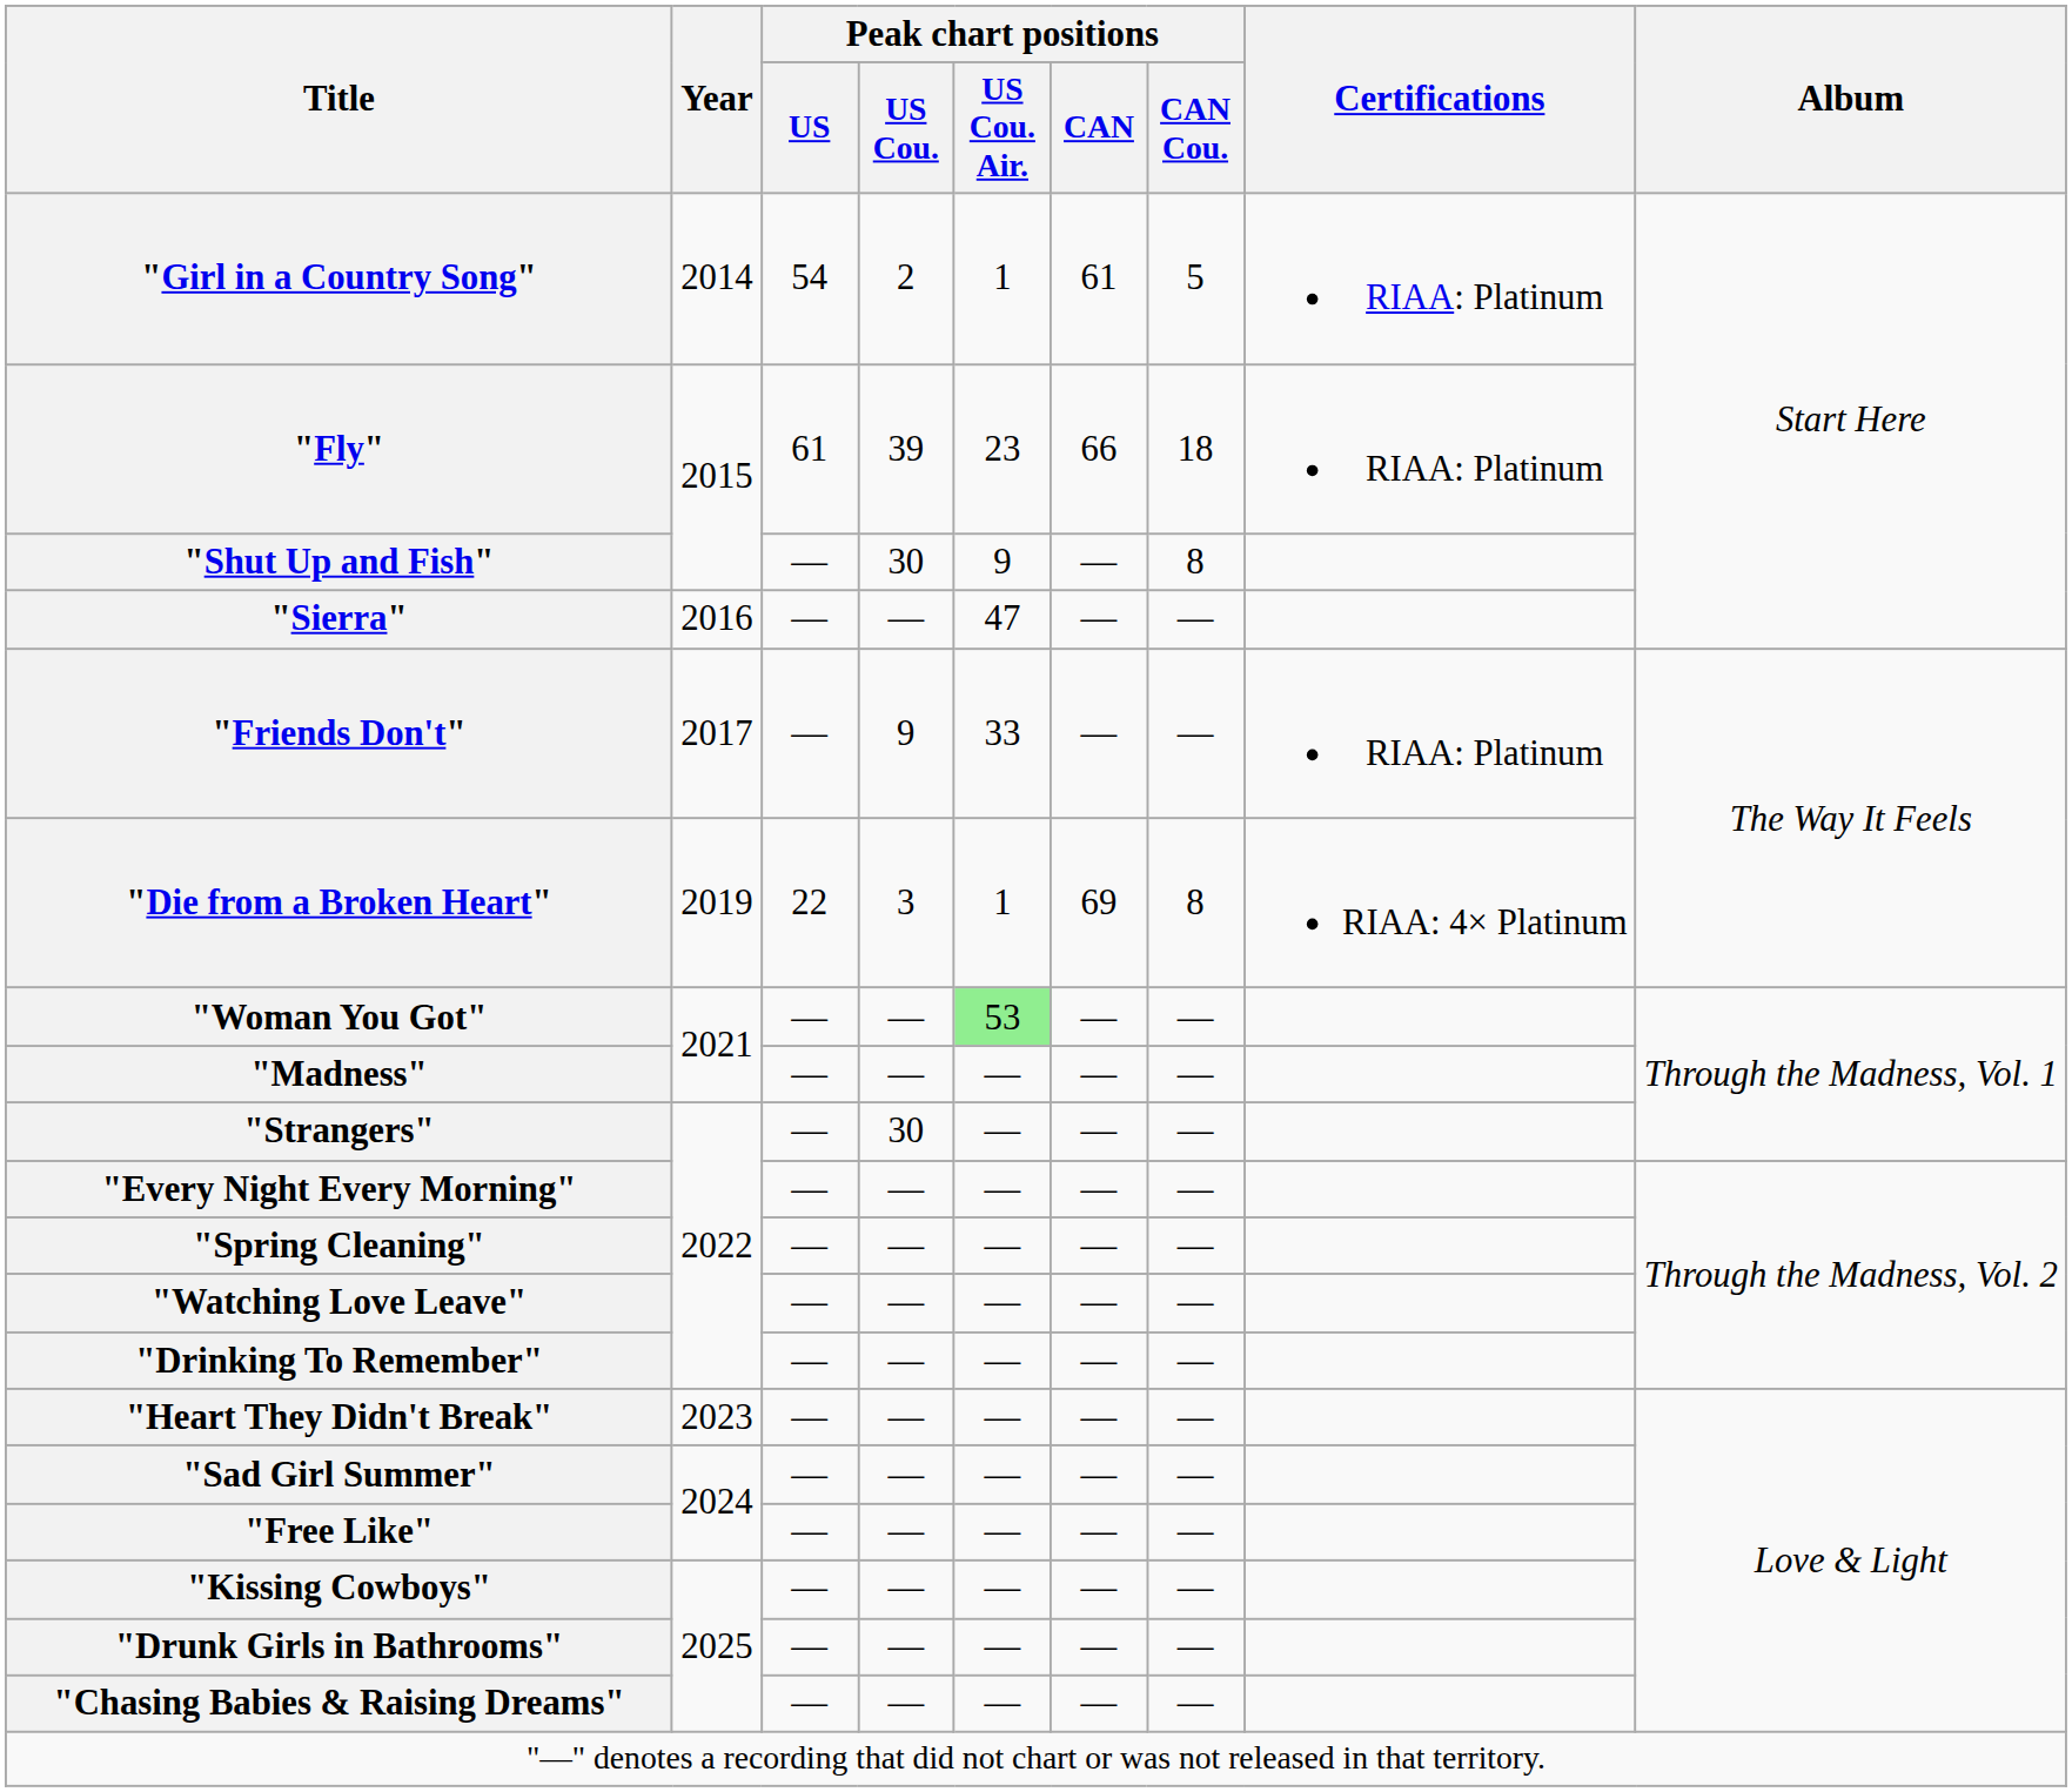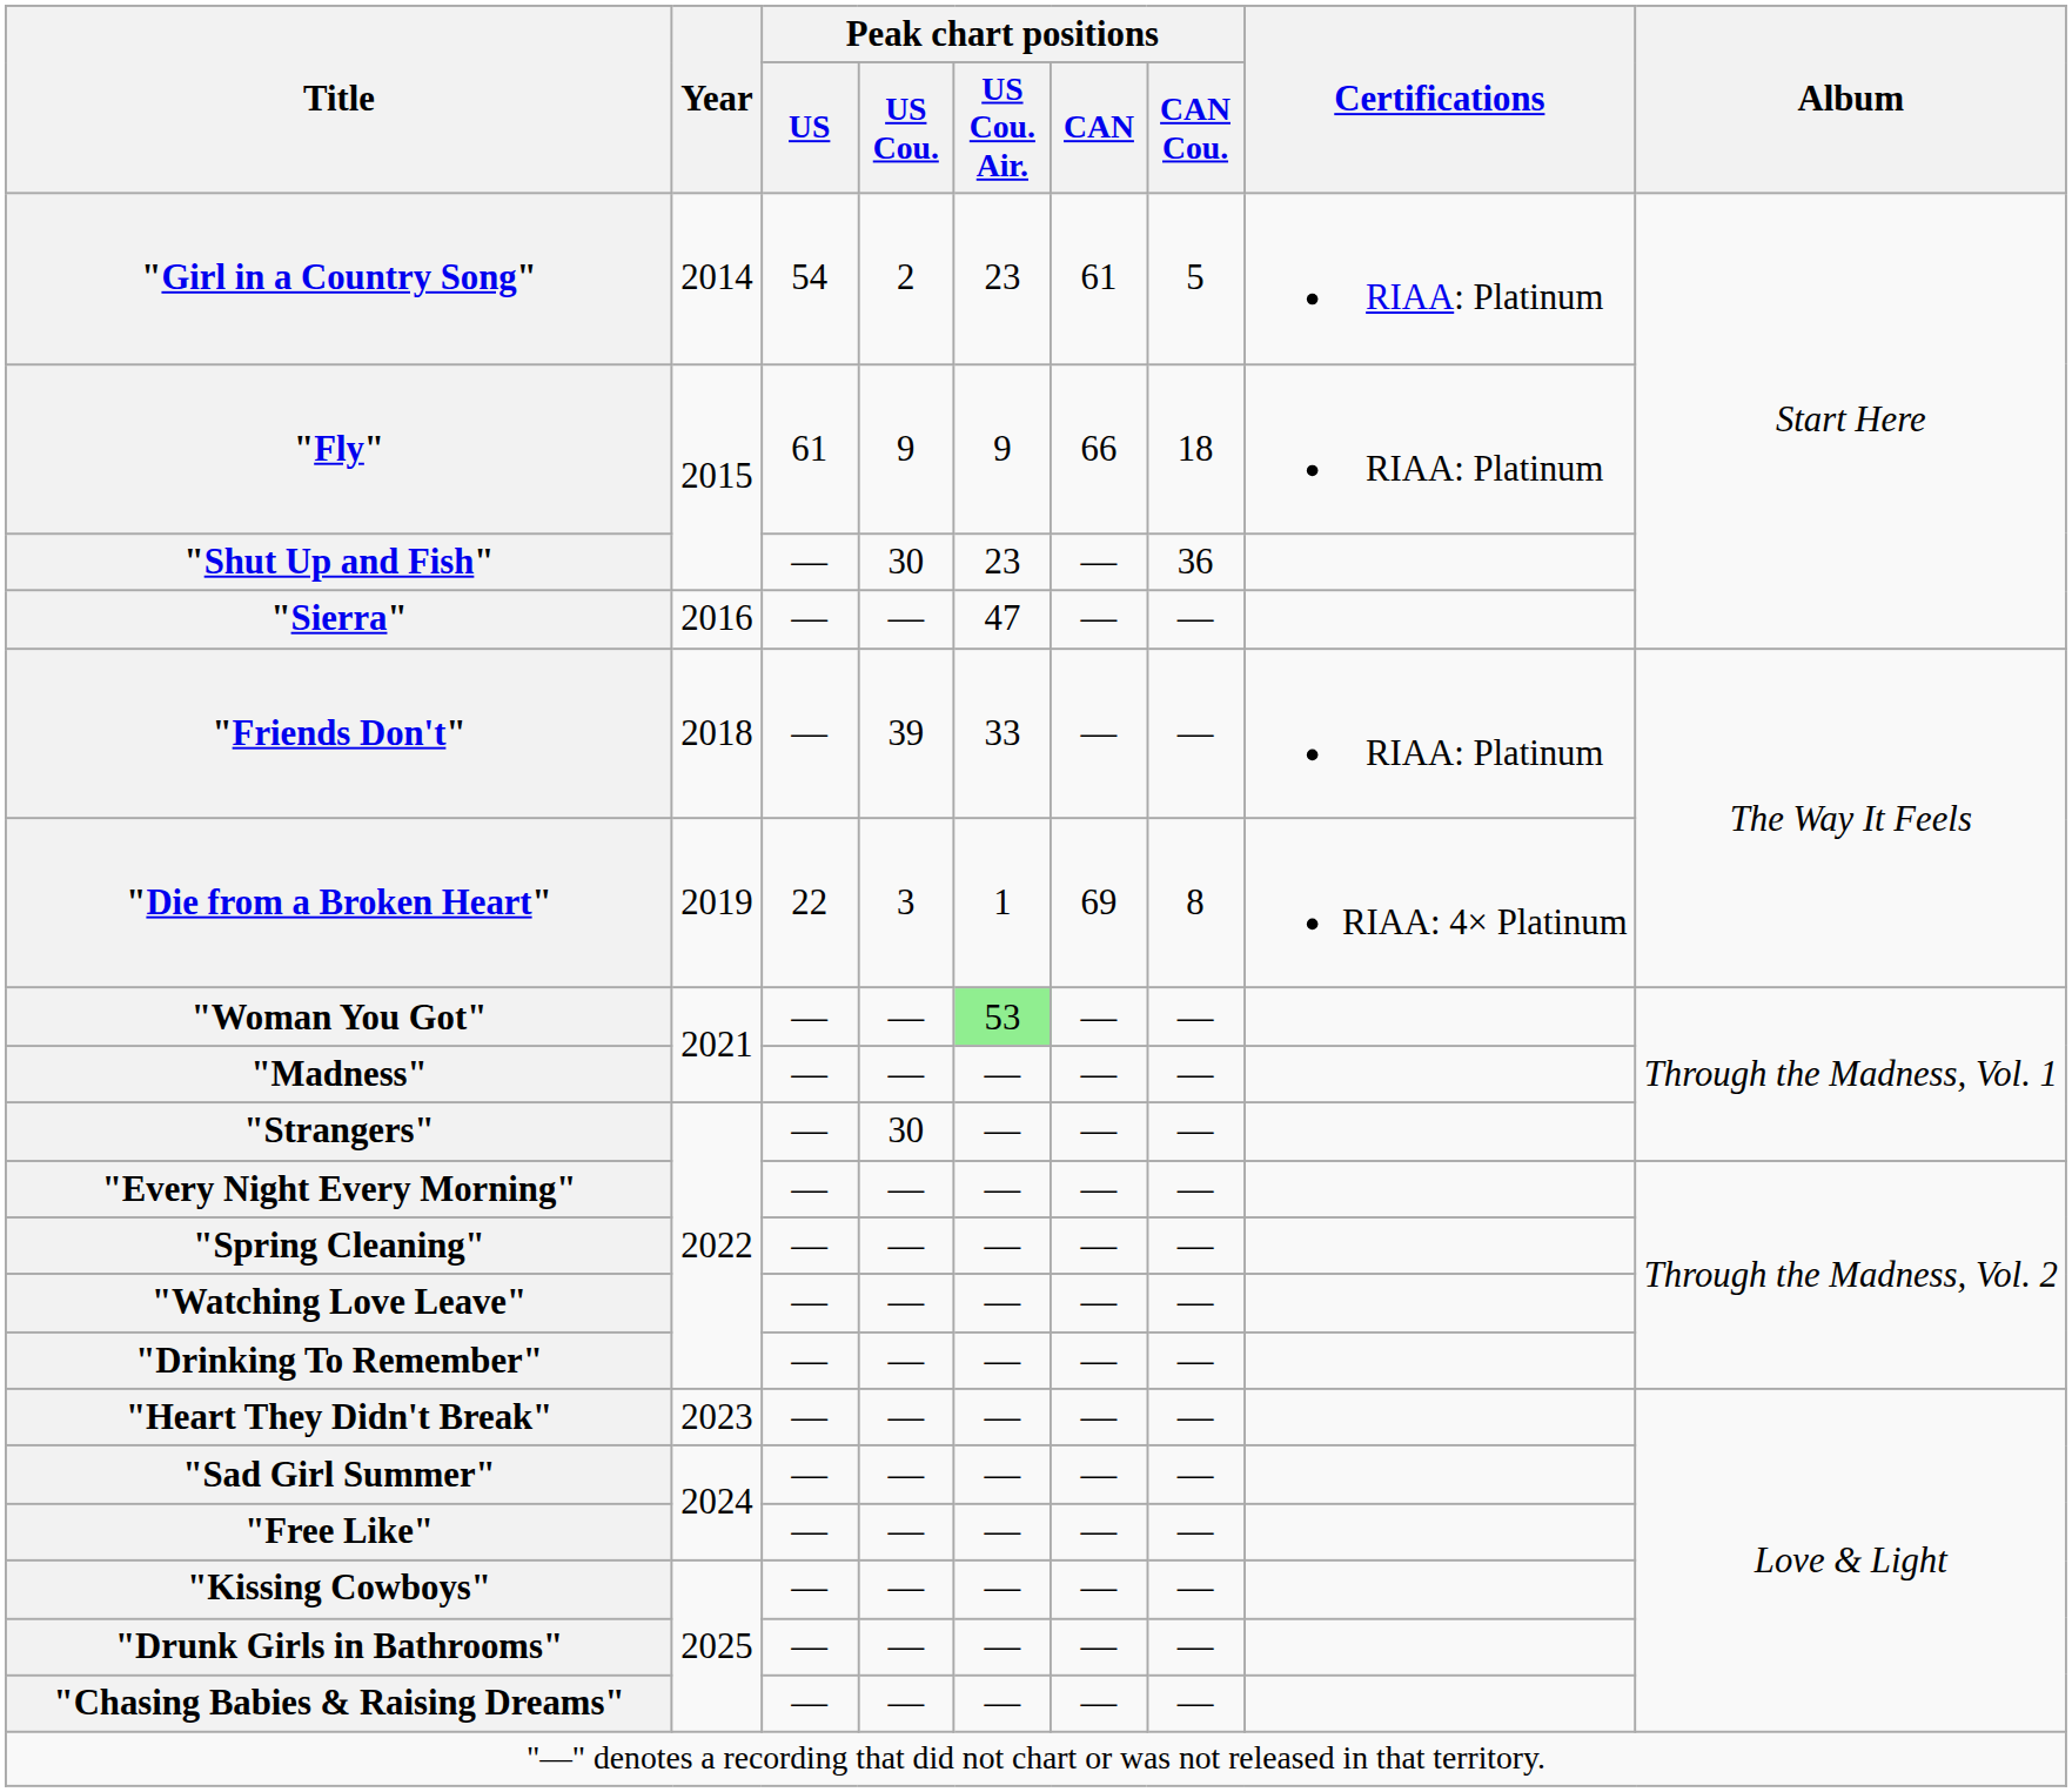 <table class="wikitable plainrowheaders" style="text-align:center;">
 <tr>
 <th scope="col" rowspan="2" style="width:18em;">Title</th>
 <th scope="col" rowspan="2">Year</th>
 <th scope="col" colspan="5">Peak chart positions</th>
 <th scope="col" rowspan="2"><a href='#'>Certifications</a></th>
 <th scope="col" rowspan="2">Album</th>
 </tr>
 <tr>
 <th scope="col" style="width:2.5em;font-size:90%;"><a href='#'>US</a><br></th>
 <th scope="col" style="width:2.5em;font-size:90%;"><a href='#'>US<br>Cou.</a><br></th>
 <th scope="col" style="width:2.5em;font-size:90%;"><a href='#'>US<br>Cou.<br>Air.</a><br></th>
 <th scope="col" style="width:2.5em;font-size:90%;"><a href='#'>CAN</a><br></th>
 <th scope="col" style="width:2.5em;font-size:90%;"><a href='#'>CAN<br>Cou.</a><br></th>
 </tr>
 <tr>
 <th scope="row">"<a href='#'>Girl in a Country Song</a>"</th>
 <td>2014</td>
 <td>54</td>
 <td>2</td>
-<td>1</td>
+<td>23</td>
 <td>61</td>
 <td>5</td>
 <td><br><ul><li><a href='#'>RIAA</a>: Platinum</li></ul></td>
 <td rowspan="4"><em>Start Here</em></td>
 </tr>
 <tr>
 <th scope="row">"<a href='#'>Fly</a>"</th>
 <td rowspan="2">2015</td>
 <td>61</td>
-<td>39</td>
-<td>23</td>
+<td>9</td>
+<td>9</td>
 <td>66</td>
 <td>18</td>
 <td><br><ul><li>RIAA: Platinum</li></ul></td>
 </tr>
 <tr>
 <th scope="row">"<a href='#'>Shut Up and Fish</a>"</th>
 <td>—</td>
 <td>30</td>
-<td>9</td>
+<td>23</td>
 <td>—</td>
-<td>8</td>
+<td>36</td>
 <td></td>
 </tr>
 <tr>
 <th scope="row">"<a href='#'>Sierra</a>"</th>
 <td>2016</td>
 <td>—</td>
 <td>—</td>
 <td>47</td>
 <td>—</td>
 <td>—</td>
 <td></td>
 </tr>
 <tr>
 <th scope="row">"<a href='#'>Friends Don't</a>"</th>
-<td>2017</td>
+<td>2018</td>
 <td>—</td>
-<td>9</td>
+<td>39</td>
 <td>33</td>
 <td>—</td>
 <td>—</td>
 <td><br><ul><li>RIAA: Platinum</li></ul></td>
 <td rowspan="2"><em>The Way It Feels</em></td>
 </tr>
 <tr>
 <th scope="row">"<a href='#'>Die from a Broken Heart</a>"</th>
 <td>2019</td>
 <td>22</td>
 <td>3</td>
 <td>1</td>
 <td>69</td>
 <td>8</td>
 <td><br><ul><li>RIAA: 4× Platinum</li></ul></td>
 </tr>
 <tr>
 <th scope="row">"Woman You Got"</th>
 <td rowspan="2">2021</td>
 <td>—</td>
 <td>—</td>
 <td style="background: lightgreen;">53</td>
 <td>—</td>
 <td>—</td>
 <td></td>
 <td rowspan="3"><em>Through the Madness, Vol. 1</em></td>
 </tr>
 <tr>
 <th>"Madness"</th>
 <td>—</td>
 <td>—</td>
 <td>—</td>
 <td>—</td>
 <td>—</td>
 <td></td>
 </tr>
 <tr>
 <th>"Strangers"</th>
 <td rowspan="5">2022</td>
 <td>—</td>
 <td>30</td>
 <td>—</td>
 <td>—</td>
 <td>—</td>
 <td></td>
 </tr>
 <tr>
 <th>"Every Night Every Morning"</th>
 <td>—</td>
 <td>—</td>
 <td>—</td>
 <td>—</td>
 <td>—</td>
 <td></td>
 <td rowspan="4"><em>Through the Madness, Vol. 2</em></td>
 </tr>
 <tr>
 <th>"Spring Cleaning"</th>
 <td>—</td>
 <td>—</td>
 <td>—</td>
 <td>—</td>
 <td>—</td>
 <td></td>
 </tr>
 <tr>
 <th>"Watching Love Leave"</th>
 <td>—</td>
 <td>—</td>
 <td>—</td>
 <td>—</td>
 <td>—</td>
 <td></td>
 </tr>
 <tr>
 <th>"Drinking To Remember"</th>
 <td>—</td>
 <td>—</td>
 <td>—</td>
 <td>—</td>
 <td>—</td>
 <td></td>
 </tr>
 <tr>
 <th scope="row">"Heart They Didn't Break"</th>
 <td>2023</td>
 <td>—</td>
 <td>—</td>
 <td>—</td>
 <td>—</td>
 <td>—</td>
 <td></td>
 <td rowspan="6"><em>Love & Light</em></td>
 </tr>
 <tr>
 <th>"Sad Girl Summer"</th>
 <td rowspan="2">2024</td>
 <td>—</td>
 <td>—</td>
 <td>—</td>
 <td>—</td>
 <td>—</td>
 <td></td>
 </tr>
 <tr>
 <th>"Free Like"</th>
 <td>—</td>
 <td>—</td>
 <td>—</td>
 <td>—</td>
 <td>—</td>
 <td></td>
 </tr>
 <tr>
 <th>"Kissing Cowboys"</th>
 <td rowspan="3">2025</td>
 <td>—</td>
 <td>—</td>
 <td>—</td>
 <td>—</td>
 <td>—</td>
 <td></td>
 </tr>
 <tr>
 <th>"Drunk Girls in Bathrooms"</th>
 <td>—</td>
 <td>—</td>
 <td>—</td>
 <td>—</td>
 <td>—</td>
 <td></td>
 </tr>
 <tr>
 <th>"Chasing Babies & Raising Dreams"</th>
 <td>—</td>
 <td>—</td>
 <td>—</td>
 <td>—</td>
 <td>—</td>
 <td></td>
 </tr>
 <tr>
 <td colspan="14" style="font-size:90%">"—" denotes a recording that did not chart or was not released in that territory.</td>
 </tr>
 </table>
